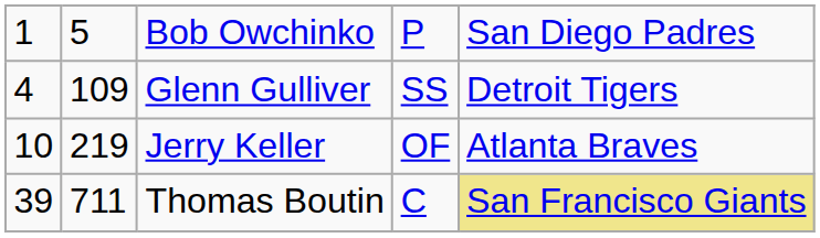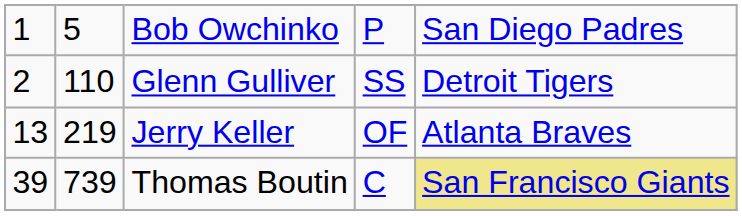 <table class="wikitable">
 <tr>
 <td>1</td>
 <td>5</td>
 <td><a href='#'>Bob Owchinko</a></td>
 <td><a href='#'>P</a></td>
 <td><a href='#'>San Diego Padres</a></td>
 </tr>
 <tr>
-<td>4</td>
-<td>109</td>
+<td>2</td>
+<td>110</td>
 <td><a href='#'>Glenn Gulliver</a></td>
 <td><a href='#'>SS</a></td>
 <td><a href='#'>Detroit Tigers</a></td>
 </tr>
 <tr>
-<td>10</td>
+<td>13</td>
 <td>219</td>
 <td><a href='#'>Jerry Keller</a></td>
 <td><a href='#'>OF</a></td>
 <td><a href='#'>Atlanta Braves</a></td>
 </tr>
 <tr>
 <td>39</td>
-<td>711</td>
+<td>739</td>
 <td>Thomas Boutin</td>
 <td><a href='#'>C</a></td>
 <td style="background: khaki;"><a href='#'>San Francisco Giants</a></td>
 </tr>
 </table>
